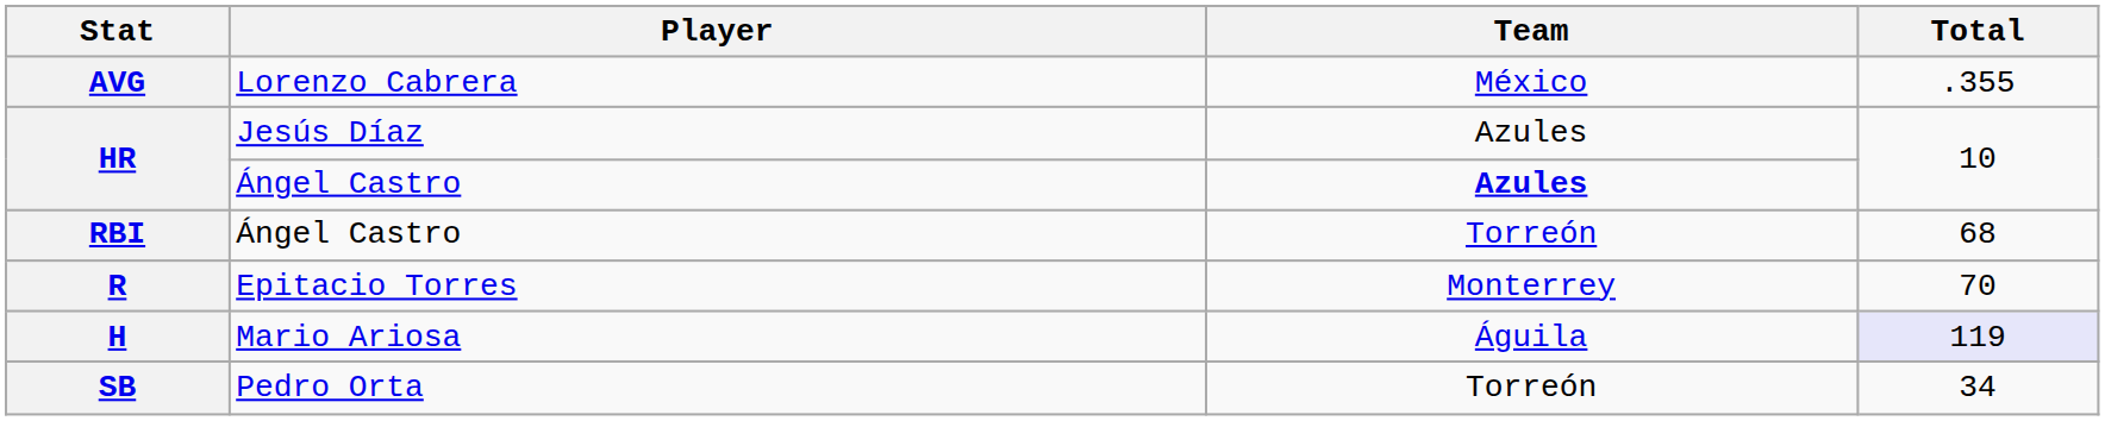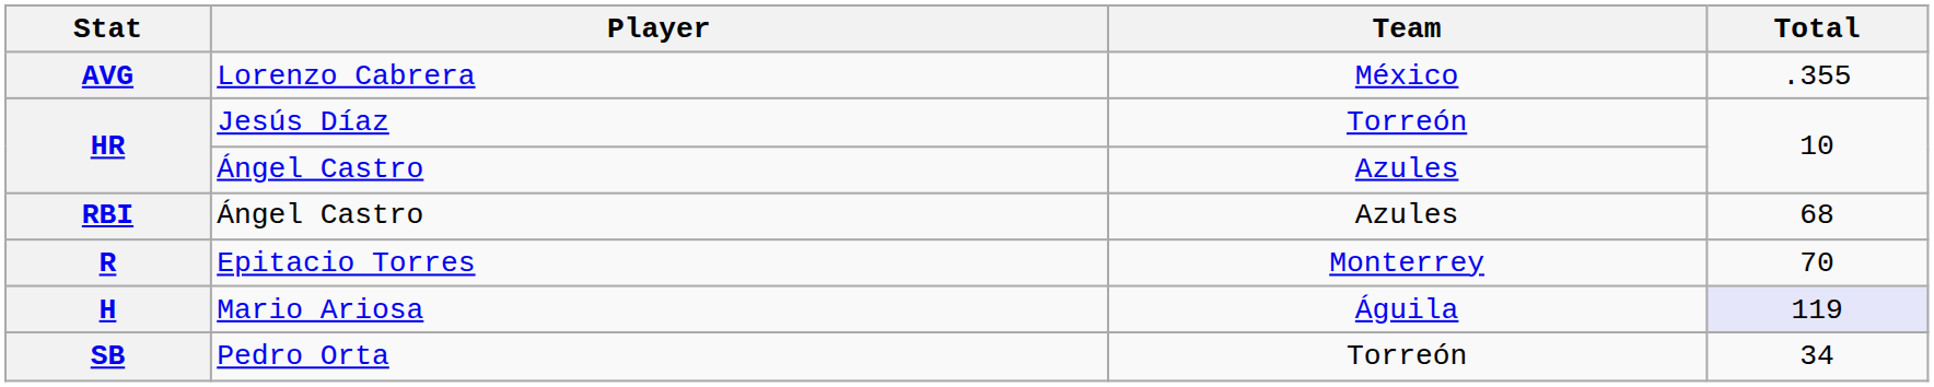 <table class="wikitable" style="text-align:center;">
 <tr>
 <th scope="col" width="3%">Stat</th>
 <th scope="col" width="15%">Player</th>
 <th scope="col" width="10%">Team</th>
 <th scope="col" width="3%">Total</th>
 </tr>
 <tr>
 <th scope="row" style="text-align:center;"><a href='#'>AVG</a></th>
 <td align=left> <a href='#'>Lorenzo Cabrera</a></td>
 <td><a href='#'>México</a></td>
 <td>.355</td>
 </tr>
 <tr>
 <th scope="row" style="text-align:center;" rowspan=2><a href='#'>HR</a></th>
 <td align=left> <a href='#'>Jesús Díaz</a></td>
-<td>Azules</td>
+<td><a href='#'>Torreón</a></td>
 <td rowspan=2>10</td>
 </tr>
 <tr>
 <td align=left> <a href='#'>Ángel Castro</a></td>
-<td><strong><a href='#'>Azules</a></strong></td>
+<td><a href='#'>Azules</a></td>
 </tr>
 <tr>
 <th scope="row" style="text-align:center;"><a href='#'>RBI</a></th>
 <td align=left> Ángel Castro</td>
-<td><a href='#'>Torreón</a></td>
+<td>Azules</td>
 <td>68</td>
 </tr>
 <tr>
 <th scope="row" style="text-align:center;"><a href='#'>R</a></th>
 <td align=left> <a href='#'>Epitacio Torres</a></td>
 <td><a href='#'>Monterrey</a></td>
 <td>70</td>
 </tr>
 <tr>
 <th scope="row" style="text-align:center;"><a href='#'>H</a></th>
 <td align=left> <a href='#'>Mario Ariosa</a></td>
 <td><a href='#'>Águila</a></td>
 <td style="background: lavender;">119</td>
 </tr>
 <tr>
 <th scope="row" style="text-align:center;"><a href='#'>SB</a></th>
 <td align=left> <a href='#'>Pedro Orta</a></td>
 <td>Torreón</td>
 <td>34</td>
 </tr>
 </table>
